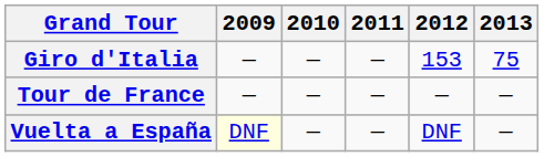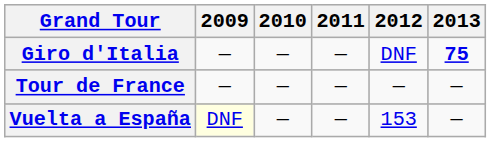 <table class="wikitable plainrowheaders">
 <tr>
 <th scope="col"><a href='#'>Grand Tour</a></th>
 <th scope="col">2009</th>
 <th scope="col">2010</th>
 <th scope="col">2011</th>
 <th scope="col">2012</th>
 <th scope="col">2013</th>
 </tr>
 <tr style="text-align:center;">
 <th scope="row"> <a href='#'>Giro d'Italia</a></th>
 <td>—</td>
 <td>—</td>
 <td>—</td>
-<td style="text-align:center;"><a href='#'>153</a></td>
-<td style="text-align:center;"><a href='#'>75</a></td>
+<td style="text-align:center;"><a href='#'>DNF</a></td>
+<td style="text-align:center;"><strong><a href='#'>75</a></strong></td>
 </tr>
 <tr style="text-align:center;">
 <th scope="row"> <a href='#'>Tour de France</a></th>
 <td>—</td>
 <td>—</td>
 <td>—</td>
 <td>—</td>
 <td>—</td>
 </tr>
 <tr style="text-align:center;">
 <th scope="row"> <a href='#'>Vuelta a España</a></th>
 <td style="background: lightyellow; text-align:center;"><a href='#'>DNF</a></td>
 <td>—</td>
 <td>—</td>
-<td style="text-align:center;"><a href='#'>DNF</a></td>
+<td style="text-align:center;"><a href='#'>153</a></td>
 <td>—</td>
 </tr>
 </table>
